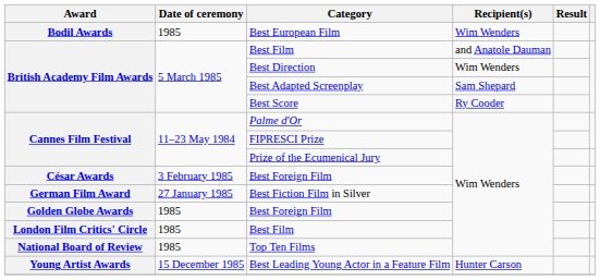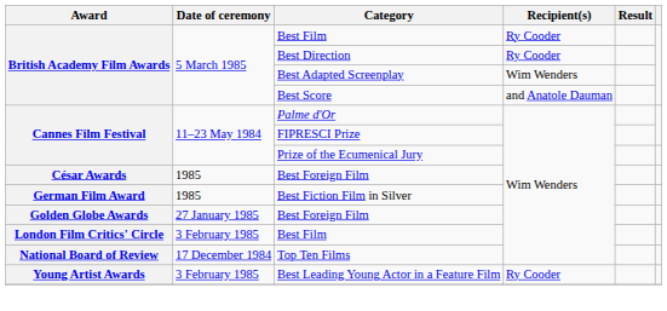 <table class="wikitable plainrowheaders sortable">
 <tr>
 <th scope="col">Award</th>
 <th scope="col">Date of ceremony</th>
 <th scope="col">Category</th>
 <th scope="col">Recipient(s)</th>
 <th scope="col">Result</th>
 <th scope="col" class="unsortable"></th>
 </tr>
 <tr>
-<th scope="row"><a href='#'>Bodil Awards</a></th>
-<td>1985</td>
-<td><a href='#'>Best European Film</a></td>
-<td><a href='#'>Wim Wenders</a></td>
-<td></td>
-<td></td>
-</tr>
-<tr>
 <th scope="row" rowspan=4><a href='#'>British Academy Film Awards</a></th>
 <td rowspan="4"><a href='#'>5 March 1985</a></td>
 <td><a href='#'>Best Film</a></td>
-<td> and <a href='#'>Anatole Dauman</a></td>
+<td><a href='#'>Ry Cooder</a></td>
 <td></td>
 <td rowspan="4"></td>
 </tr>
 <tr>
 <td><a href='#'>Best Direction</a></td>
+<td><a href='#'>Ry Cooder</a></td>
+<td></td>
+</tr>
+<tr>
+<td><a href='#'>Best Adapted Screenplay</a></td>
 <td>Wim Wenders</td>
 <td></td>
 </tr>
 <tr>
-<td><a href='#'>Best Adapted Screenplay</a></td>
-<td><a href='#'>Sam Shepard</a></td>
-<td></td>
-</tr>
-<tr>
 <td><a href='#'>Best Score</a></td>
-<td><a href='#'>Ry Cooder</a></td>
+<td> and <a href='#'>Anatole Dauman</a></td>
 <td></td>
 </tr>
 <tr>
 <th scope="row" rowspan=3><a href='#'>Cannes Film Festival</a></th>
 <td rowspan="3"><a href='#'>11–23 May 1984</a></td>
 <td><em><a href='#'>Palme d'Or</a></em></td>
 <td rowspan="8">Wim Wenders</td>
 <td></td>
 <td rowspan="2"></td>
 </tr>
 <tr>
 <td><a href='#'>FIPRESCI Prize</a></td>
 <td></td>
 </tr>
 <tr>
 <td><a href='#'>Prize of the Ecumenical Jury</a></td>
 <td></td>
 <td></td>
 </tr>
 <tr>
 <th scope="row"><a href='#'>César Awards</a></th>
-<td><a href='#'>3 February 1985</a></td>
+<td>1985</td>
 <td><a href='#'>Best Foreign Film</a></td>
 <td></td>
 <td></td>
 </tr>
 <tr>
 <th scope="row"><a href='#'>German Film Award</a></th>
-<td><a href='#'>27 January 1985</a></td>
+<td>1985</td>
 <td><a href='#'>Best Fiction Film</a> in Silver</td>
 <td></td>
 <td></td>
 </tr>
 <tr>
 <th scope="row"><a href='#'>Golden Globe Awards</a></th>
-<td>1985</td>
+<td><a href='#'>27 January 1985</a></td>
 <td><a href='#'>Best Foreign Film</a></td>
 <td></td>
 <td></td>
 </tr>
 <tr>
 <th scope="row"><a href='#'>London Film Critics' Circle</a></th>
-<td>1985</td>
+<td><a href='#'>3 February 1985</a></td>
 <td><a href='#'>Best Film</a></td>
 <td></td>
 <td></td>
 </tr>
 <tr>
 <th scope="row"><a href='#'>National Board of Review</a></th>
-<td>1985</td>
+<td><a href='#'>17 December 1984</a></td>
 <td><a href='#'>Top Ten Films</a></td>
 <td></td>
 <td></td>
 </tr>
 <tr>
 <th scope="row"><a href='#'>Young Artist Awards</a></th>
-<td><a href='#'>15 December 1985</a></td>
+<td><a href='#'>3 February 1985</a></td>
 <td><a href='#'>Best Leading Young Actor in a Feature Film</a></td>
-<td><a href='#'>Hunter Carson</a></td>
+<td><a href='#'>Ry Cooder</a></td>
 <td></td>
 <td></td>
 </tr>
 <tr>
 </tr>
 </table>
